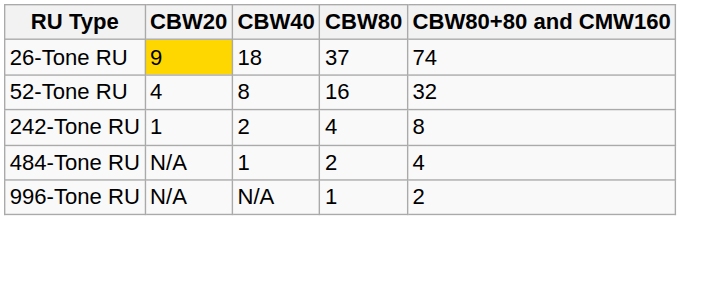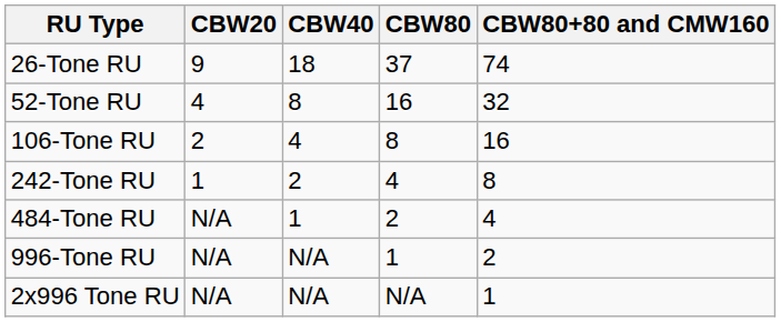 <table class="wikitable">
 <tr>
 <th>RU Type</th>
 <th>CBW20</th>
 <th>CBW40</th>
 <th>CBW80</th>
 <th>CBW80+80 and CMW160</th>
 </tr>
 <tr>
 <td>26-Tone RU</td>
-<td style="background: gold;">9</td>
+<td>9</td>
 <td>18</td>
 <td>37</td>
 <td>74</td>
 </tr>
 <tr>
 <td>52-Tone RU</td>
 <td>4</td>
 <td>8</td>
 <td>16</td>
 <td>32</td>
+</tr>
+<tr>
+<td>106-Tone RU</td>
+<td>2</td>
+<td>4</td>
+<td>8</td>
+<td>16</td>
 </tr>
 <tr>
 <td>242-Tone RU</td>
 <td>1</td>
 <td>2</td>
 <td>4</td>
 <td>8</td>
 </tr>
 <tr>
 <td>484-Tone RU</td>
 <td>N/A</td>
 <td>1</td>
 <td>2</td>
 <td>4</td>
 </tr>
 <tr>
 <td>996-Tone RU</td>
 <td>N/A</td>
 <td>N/A</td>
 <td>1</td>
 <td>2</td>
 </tr>
+<tr>
+<td>2x996 Tone RU</td>
+<td>N/A</td>
+<td>N/A</td>
+<td>N/A</td>
+<td>1</td>
+</tr>
 </table>
